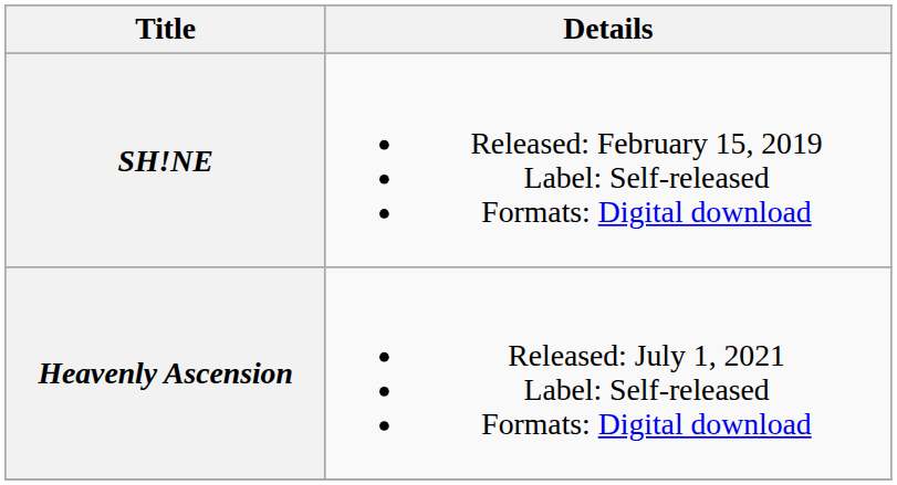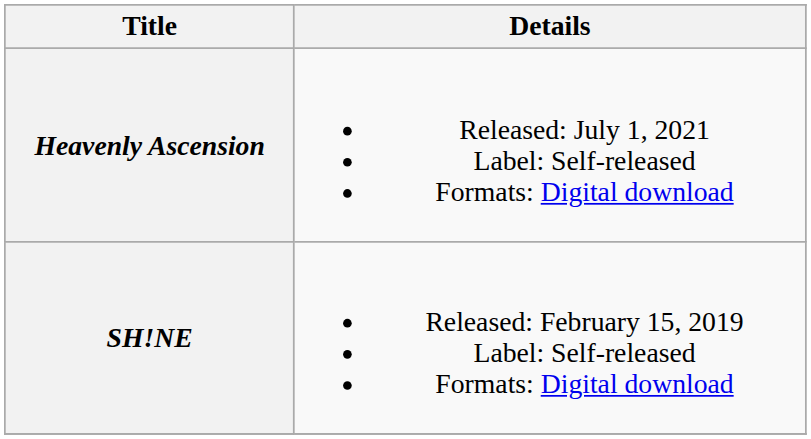 <table class="wikitable plainrowheaders" style="text-align:center;">
 <tr>
 <th scope="col" style="width:10em;">Title</th>
 <th scope="col" style="width:18em;">Details</th>
 </tr>
 <tr>
+<th scope="row"><em>Heavenly Ascension</em></th>
+<td><br><ul><li>Released: July 1, 2021</li><li>Label: Self-released</li><li>Formats: <a href='#'>Digital download</a></li></ul></td>
+</tr>
+<tr>
 <th scope="row"><em>SH!NE</em></th>
 <td><br><ul><li>Released: February 15, 2019</li><li>Label: Self-released</li><li>Formats: <a href='#'>Digital download</a></li></ul></td>
 </tr>
 <tr>
-<th scope="row"><em>Heavenly Ascension</em></th>
-<td><br><ul><li>Released: July 1, 2021</li><li>Label: Self-released</li><li>Formats: <a href='#'>Digital download</a></li></ul></td>
-</tr>
-<tr>
 </tr>
 </table>
